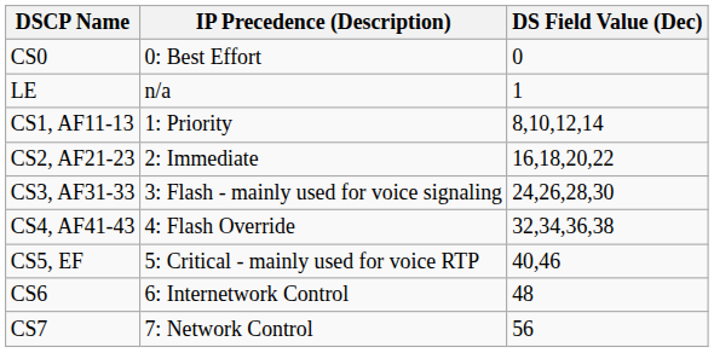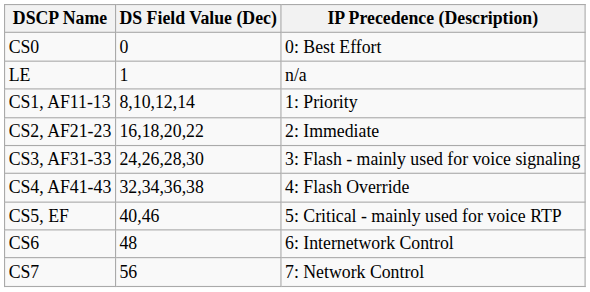 <table class="wikitable mw-collapsible">
 <tr>
 <th>DSCP Name</th>
+<th>DS Field Value (Dec)</th>
 <th>IP Precedence (Description)</th>
-<th>DS Field Value (Dec)</th>
 </tr>
 <tr>
 <td>CS0</td>
+<td>0</td>
 <td>0: Best Effort</td>
-<td>0</td>
 </tr>
 <tr>
 <td>LE</td>
+<td>1</td>
 <td>n/a</td>
-<td>1</td>
 </tr>
 <tr>
 <td>CS1, AF11-13</td>
+<td>8,10,12,14</td>
 <td>1: Priority</td>
-<td>8,10,12,14</td>
 </tr>
 <tr>
 <td>CS2, AF21-23</td>
+<td>16,18,20,22</td>
 <td>2: Immediate</td>
-<td>16,18,20,22</td>
 </tr>
 <tr>
 <td>CS3, AF31-33</td>
+<td>24,26,28,30</td>
 <td>3: Flash - mainly used for voice signaling</td>
-<td>24,26,28,30</td>
 </tr>
 <tr>
 <td>CS4, AF41-43</td>
+<td>32,34,36,38</td>
 <td>4: Flash Override</td>
-<td>32,34,36,38</td>
 </tr>
 <tr>
 <td>CS5, EF</td>
+<td>40,46</td>
 <td>5: Critical - mainly used for voice RTP</td>
-<td>40,46</td>
 </tr>
 <tr>
 <td>CS6</td>
+<td>48</td>
 <td>6: Internetwork Control</td>
-<td>48</td>
 </tr>
 <tr>
 <td>CS7</td>
+<td>56</td>
 <td>7: Network Control</td>
-<td>56</td>
 </tr>
 </table>
